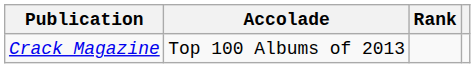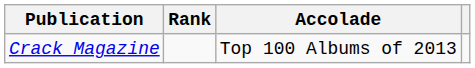 <table class="sortable plainrowheaders wikitable">
 <tr>
 <th>Publication</th>
+<th>Rank</th>
 <th>Accolade</th>
-<th>Rank</th>
 <th class="unsortable"></th>
 </tr>
 <tr>
 <td><em><a href='#'>Crack Magazine</a></em></td>
+<td></td>
 <td>Top 100 Albums of 2013</td>
-<td></td>
 <td></td>
 </tr>
 </table>
